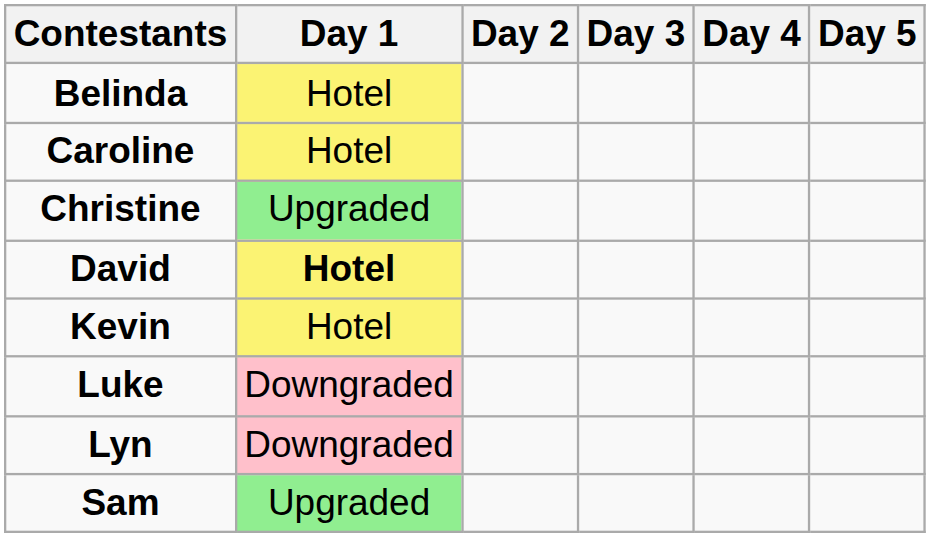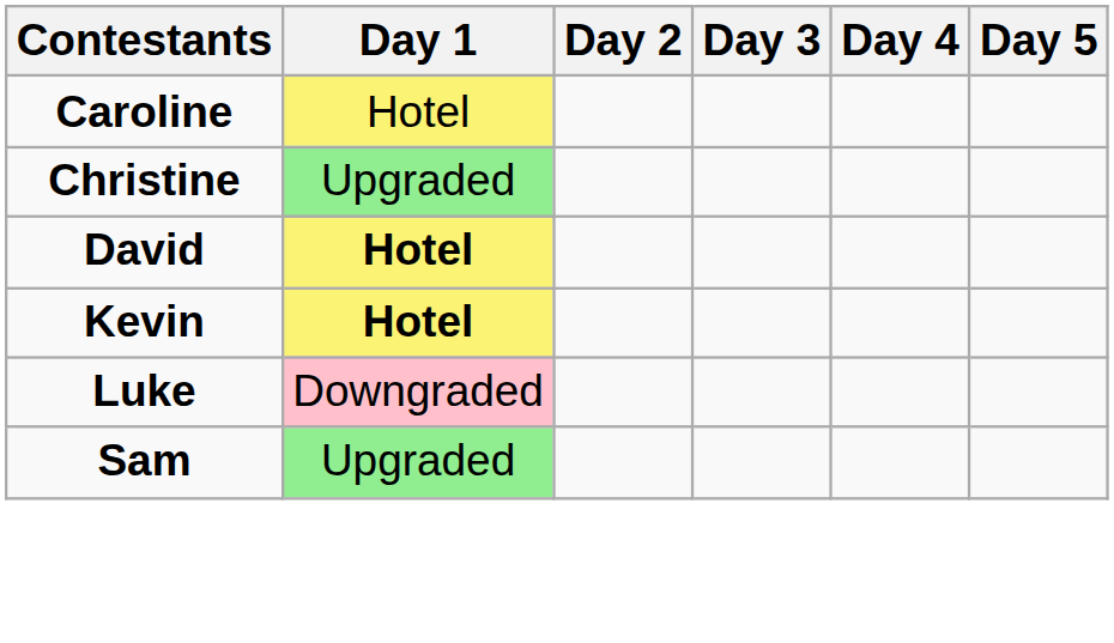 <table class="wikitable" style="text-align:center;">
 <tr>
 <th>Contestants</th>
 <th>Day 1</th>
 <th>Day 2</th>
 <th>Day 3</th>
 <th>Day 4</th>
 <th>Day 5</th>
-</tr>
-<tr>
-<td><strong>Belinda</strong></td>
-<td style="background:#FBF373;">Hotel</td>
-<td></td>
-<td></td>
-<td></td>
-<td></td>
 </tr>
 <tr>
 <td><strong>Caroline</strong></td>
 <td style="background:#FBF373;">Hotel</td>
 <td></td>
 <td></td>
 <td></td>
 <td></td>
 </tr>
 <tr>
 <td><strong>Christine</strong></td>
 <td style="background:lightgreen;">Upgraded</td>
 <td></td>
 <td></td>
 <td></td>
 <td></td>
 </tr>
 <tr>
 <td><strong>David</strong></td>
 <td style="background:#FBF373;"><strong>Hotel</strong></td>
 <td></td>
 <td></td>
 <td></td>
 <td></td>
 </tr>
 <tr>
 <td><strong>Kevin</strong></td>
-<td style="background:#FBF373;">Hotel</td>
+<td style="background:#FBF373;"><strong>Hotel</strong></td>
 <td></td>
 <td></td>
 <td></td>
 <td></td>
 </tr>
 <tr>
 <td><strong>Luke</strong></td>
-<td style="background:pink;">Downgraded</td>
-<td></td>
-<td></td>
-<td></td>
-<td></td>
-</tr>
-<tr>
-<td><strong>Lyn</strong></td>
 <td style="background:pink;">Downgraded</td>
 <td></td>
 <td></td>
 <td></td>
 <td></td>
 </tr>
 <tr>
 <td><strong>Sam</strong></td>
 <td style="background:lightgreen;">Upgraded</td>
 <td></td>
 <td></td>
 <td></td>
 <td></td>
 </tr>
 </table>
